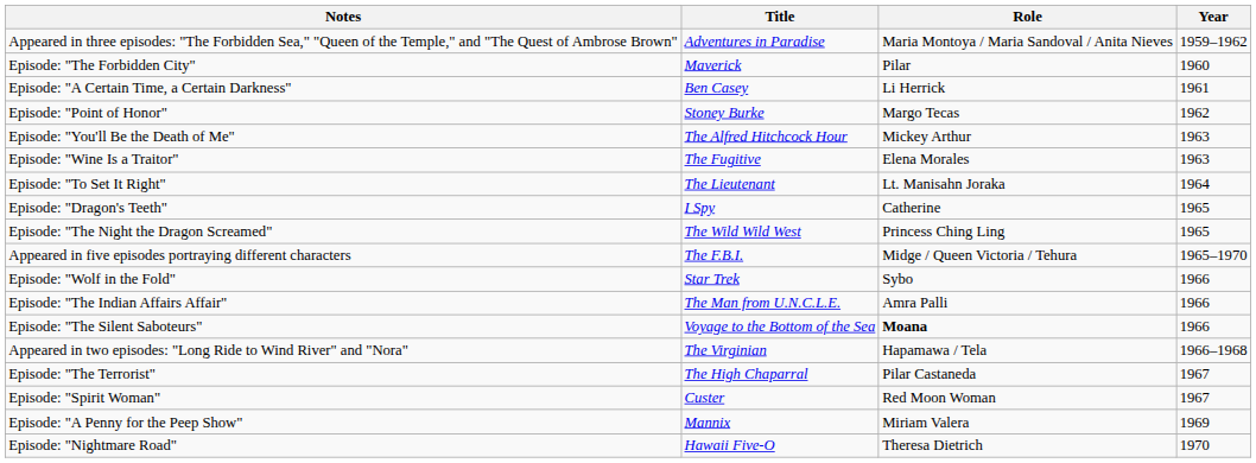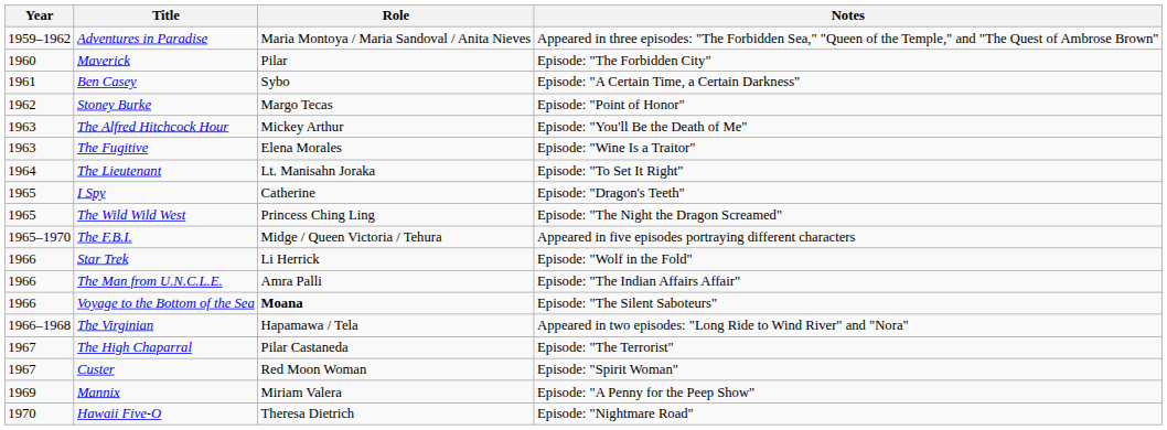 <table class="wikitable sortable">
 <tr>
-<th>Notes</th>
+<th>Year</th>
 <th>Title</th>
 <th>Role</th>
-<th>Year</th>
+<th>Notes</th>
 </tr>
 <tr>
-<td>Appeared in three episodes: "The Forbidden Sea," "Queen of the Temple," and "The Quest of Ambrose Brown"</td>
+<td>1959–1962</td>
 <td><em><a href='#'>Adventures in Paradise</a></em></td>
 <td>Maria Montoya / Maria Sandoval / Anita Nieves</td>
-<td>1959–1962</td>
+<td>Appeared in three episodes: "The Forbidden Sea," "Queen of the Temple," and "The Quest of Ambrose Brown"</td>
 </tr>
 <tr>
-<td>Episode: "The Forbidden City"</td>
+<td>1960</td>
 <td><em><a href='#'>Maverick</a></em></td>
 <td>Pilar</td>
-<td>1960</td>
+<td>Episode: "The Forbidden City"</td>
 </tr>
 <tr>
+<td>1961</td>
+<td><em><a href='#'>Ben Casey</a></em></td>
+<td>Sybo</td>
 <td>Episode: "A Certain Time, a Certain Darkness"</td>
-<td><em><a href='#'>Ben Casey</a></em></td>
-<td>Li Herrick</td>
-<td>1961</td>
 </tr>
 <tr>
-<td>Episode: "Point of Honor"</td>
+<td>1962</td>
 <td><em><a href='#'>Stoney Burke</a></em></td>
 <td>Margo Tecas</td>
-<td>1962</td>
+<td>Episode: "Point of Honor"</td>
 </tr>
 <tr>
-<td>Episode: "You'll Be the Death of Me"</td>
+<td>1963</td>
 <td><em><a href='#'>The Alfred Hitchcock Hour</a></em></td>
 <td>Mickey Arthur</td>
-<td>1963</td>
+<td>Episode: "You'll Be the Death of Me"</td>
 </tr>
 <tr>
-<td>Episode: "Wine Is a Traitor"</td>
+<td>1963</td>
 <td><em><a href='#'>The Fugitive</a></em></td>
 <td>Elena Morales</td>
-<td>1963</td>
+<td>Episode: "Wine Is a Traitor"</td>
 </tr>
 <tr>
-<td>Episode: "To Set It Right"</td>
+<td>1964</td>
 <td><em><a href='#'>The Lieutenant</a></em></td>
 <td>Lt. Manisahn Joraka</td>
-<td>1964</td>
+<td>Episode: "To Set It Right"</td>
 </tr>
 <tr>
-<td>Episode: "Dragon's Teeth"</td>
+<td>1965</td>
 <td><em><a href='#'>I Spy</a></em></td>
 <td>Catherine</td>
-<td>1965</td>
+<td>Episode: "Dragon's Teeth"</td>
 </tr>
 <tr>
-<td>Episode: "The Night the Dragon Screamed"</td>
+<td>1965</td>
 <td><em><a href='#'>The Wild Wild West</a></em></td>
 <td>Princess Ching Ling</td>
-<td>1965</td>
+<td>Episode: "The Night the Dragon Screamed"</td>
 </tr>
 <tr>
-<td>Appeared in five episodes portraying different characters</td>
+<td>1965–1970</td>
 <td><em><a href='#'>The F.B.I.</a></em></td>
 <td>Midge / Queen Victoria / Tehura</td>
-<td>1965–1970</td>
+<td>Appeared in five episodes portraying different characters</td>
 </tr>
 <tr>
+<td>1966</td>
+<td><em><a href='#'>Star Trek</a></em></td>
+<td>Li Herrick</td>
 <td>Episode: "Wolf in the Fold"</td>
-<td><em><a href='#'>Star Trek</a></em></td>
-<td>Sybo</td>
-<td>1966</td>
 </tr>
 <tr>
-<td>Episode: "The Indian Affairs Affair"</td>
+<td>1966</td>
 <td><em><a href='#'>The Man from U.N.C.L.E.</a></em></td>
 <td>Amra Palli</td>
-<td>1966</td>
+<td>Episode: "The Indian Affairs Affair"</td>
 </tr>
 <tr>
-<td>Episode: "The Silent Saboteurs"</td>
+<td>1966</td>
 <td><em><a href='#'>Voyage to the Bottom of the Sea</a></em></td>
 <td><strong>Moana</strong></td>
-<td>1966</td>
+<td>Episode: "The Silent Saboteurs"</td>
 </tr>
 <tr>
-<td>Appeared in two episodes: "Long Ride to Wind River" and "Nora"</td>
+<td>1966–1968</td>
 <td><em><a href='#'>The Virginian</a></em></td>
 <td>Hapamawa / Tela</td>
-<td>1966–1968</td>
+<td>Appeared in two episodes: "Long Ride to Wind River" and "Nora"</td>
 </tr>
 <tr>
-<td>Episode: "The Terrorist"</td>
+<td>1967</td>
 <td><em><a href='#'>The High Chaparral</a></em></td>
 <td>Pilar Castaneda</td>
-<td>1967</td>
+<td>Episode: "The Terrorist"</td>
 </tr>
 <tr>
-<td>Episode: "Spirit Woman"</td>
+<td>1967</td>
 <td><em><a href='#'>Custer</a></em></td>
 <td>Red Moon Woman</td>
-<td>1967</td>
+<td>Episode: "Spirit Woman"</td>
 </tr>
 <tr>
-<td>Episode: "A Penny for the Peep Show"</td>
+<td>1969</td>
 <td><em><a href='#'>Mannix</a></em></td>
 <td>Miriam Valera</td>
-<td>1969</td>
+<td>Episode: "A Penny for the Peep Show"</td>
 </tr>
 <tr>
-<td>Episode: "Nightmare Road"</td>
+<td>1970</td>
 <td><em><a href='#'>Hawaii Five-O</a></em></td>
 <td>Theresa Dietrich</td>
-<td>1970</td>
+<td>Episode: "Nightmare Road"</td>
 </tr>
 </table>
